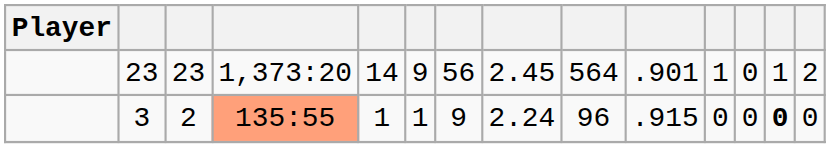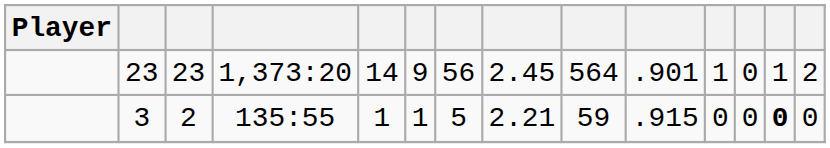 <table class="wikitable sortable" style="text-align:center;">
 <tr>
 <th>Player</th>
 <th></th>
 <th></th>
 <th></th>
 <th></th>
 <th></th>
 <th></th>
 <th></th>
 <th></th>
 <th></th>
 <th></th>
 <th></th>
 <th></th>
 <th></th>
 </tr>
 <tr>
 <td></td>
 <td>23</td>
 <td>23</td>
 <td>1,373:20</td>
 <td>14</td>
 <td>9</td>
 <td>56</td>
 <td>2.45</td>
 <td>564</td>
 <td>.901</td>
 <td>1</td>
 <td>0</td>
 <td>1</td>
 <td>2</td>
 </tr>
 <tr>
 <td></td>
 <td>3</td>
 <td>2</td>
-<td style="background: lightsalmon;">135:55</td>
+<td>135:55</td>
 <td>1</td>
 <td>1</td>
-<td>9</td>
-<td>2.24</td>
-<td>96</td>
+<td>5</td>
+<td>2.21</td>
+<td>59</td>
 <td>.915</td>
 <td>0</td>
 <td>0</td>
 <td><strong>0</strong></td>
 <td>0</td>
 </tr>
 <tr>
 </tr>
 </table>
